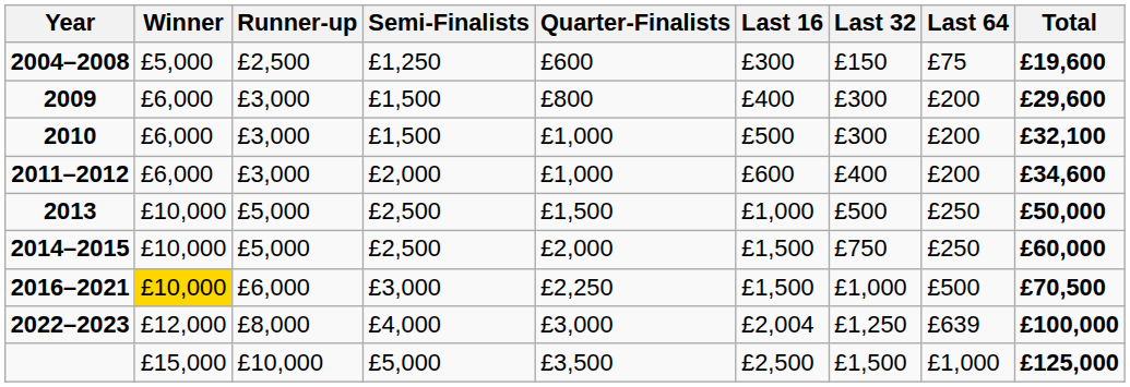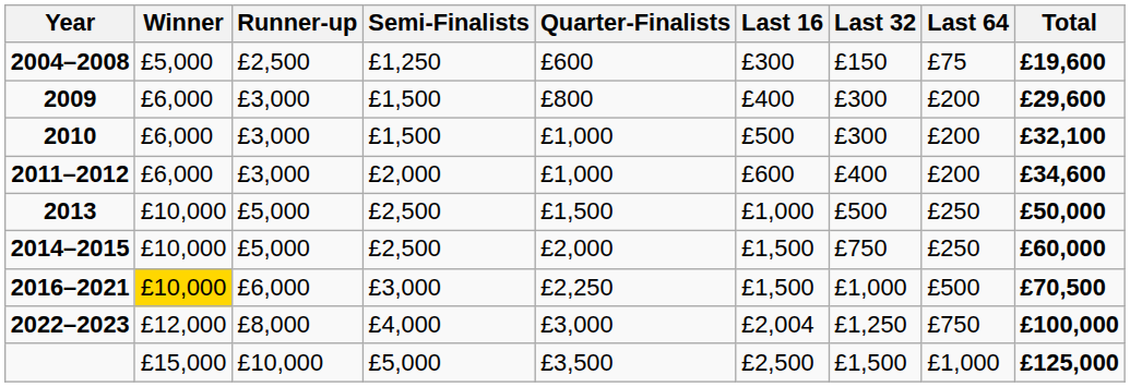 <table class="wikitable">
 <tr>
 <th>Year</th>
 <th>Winner</th>
 <th>Runner-up</th>
 <th>Semi-Finalists</th>
 <th>Quarter-Finalists</th>
 <th>Last 16</th>
 <th>Last 32</th>
 <th>Last 64</th>
 <th>Total</th>
 </tr>
 <tr>
 <td align=center><strong>2004–2008</strong></td>
 <td>£5,000</td>
 <td>£2,500</td>
 <td>£1,250</td>
 <td>£600</td>
 <td>£300</td>
 <td>£150</td>
 <td>£75</td>
 <td><strong>£19,600</strong></td>
 </tr>
 <tr>
 <td align=center><strong>2009</strong></td>
 <td>£6,000</td>
 <td>£3,000</td>
 <td>£1,500</td>
 <td>£800</td>
 <td>£400</td>
 <td>£300</td>
 <td>£200</td>
 <td><strong>£29,600</strong></td>
 </tr>
 <tr>
 <td align=center><strong>2010</strong></td>
 <td>£6,000</td>
 <td>£3,000</td>
 <td>£1,500</td>
 <td>£1,000</td>
 <td>£500</td>
 <td>£300</td>
 <td>£200</td>
 <td><strong>£32,100</strong></td>
 </tr>
 <tr>
 <td align=center><strong>2011–2012</strong></td>
 <td>£6,000</td>
 <td>£3,000</td>
 <td>£2,000</td>
 <td>£1,000</td>
 <td>£600</td>
 <td>£400</td>
 <td>£200</td>
 <td><strong>£34,600</strong></td>
 </tr>
 <tr>
 <td align=center><strong>2013</strong></td>
 <td>£10,000</td>
 <td>£5,000</td>
 <td>£2,500</td>
 <td>£1,500</td>
 <td>£1,000</td>
 <td>£500</td>
 <td>£250</td>
 <td><strong>£50,000</strong></td>
 </tr>
 <tr>
 <td align=center><strong>2014–2015</strong></td>
 <td>£10,000</td>
 <td>£5,000</td>
 <td>£2,500</td>
 <td>£2,000</td>
 <td>£1,500</td>
 <td>£750</td>
 <td>£250</td>
 <td><strong>£60,000</strong></td>
 </tr>
 <tr>
 <td align=center><strong>2016–2021</strong></td>
 <td style="background: gold;">£10,000</td>
 <td>£6,000</td>
 <td>£3,000</td>
 <td>£2,250</td>
 <td>£1,500</td>
 <td>£1,000</td>
 <td>£500</td>
 <td><strong>£70,500</strong></td>
 </tr>
 <tr>
 <td align=center><strong>2022–2023</strong></td>
 <td>£12,000</td>
 <td>£8,000</td>
 <td>£4,000</td>
 <td>£3,000</td>
 <td>£2,004</td>
 <td>£1,250</td>
-<td>£639</td>
+<td>£750</td>
 <td><strong>£100,000</strong></td>
 </tr>
 <tr>
 <td><strong></strong></td>
 <td>£15,000</td>
 <td>£10,000</td>
 <td>£5,000</td>
 <td>£3,500</td>
 <td>£2,500</td>
 <td>£1,500</td>
 <td>£1,000</td>
 <td><strong>£125,000</strong></td>
 </tr>
 </table>
